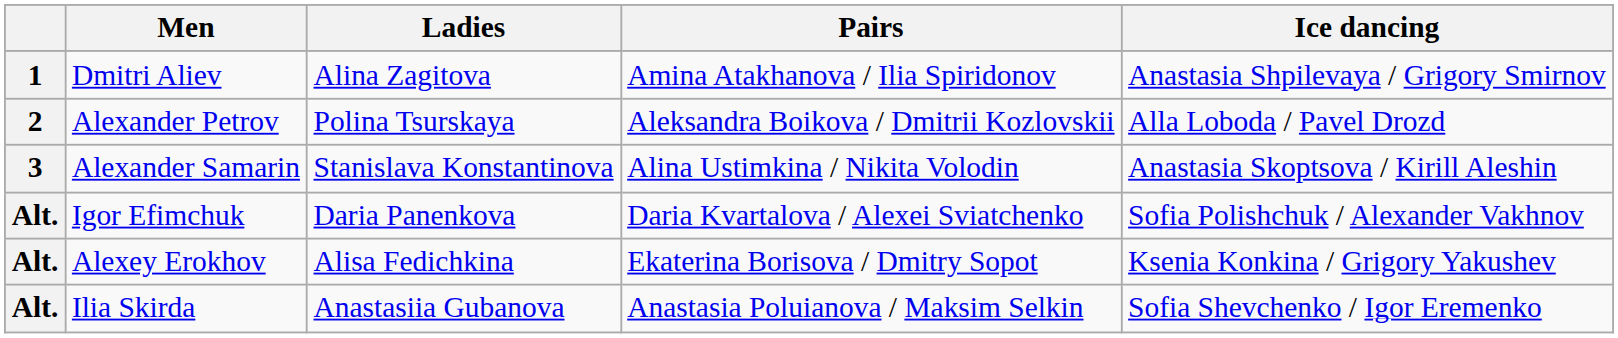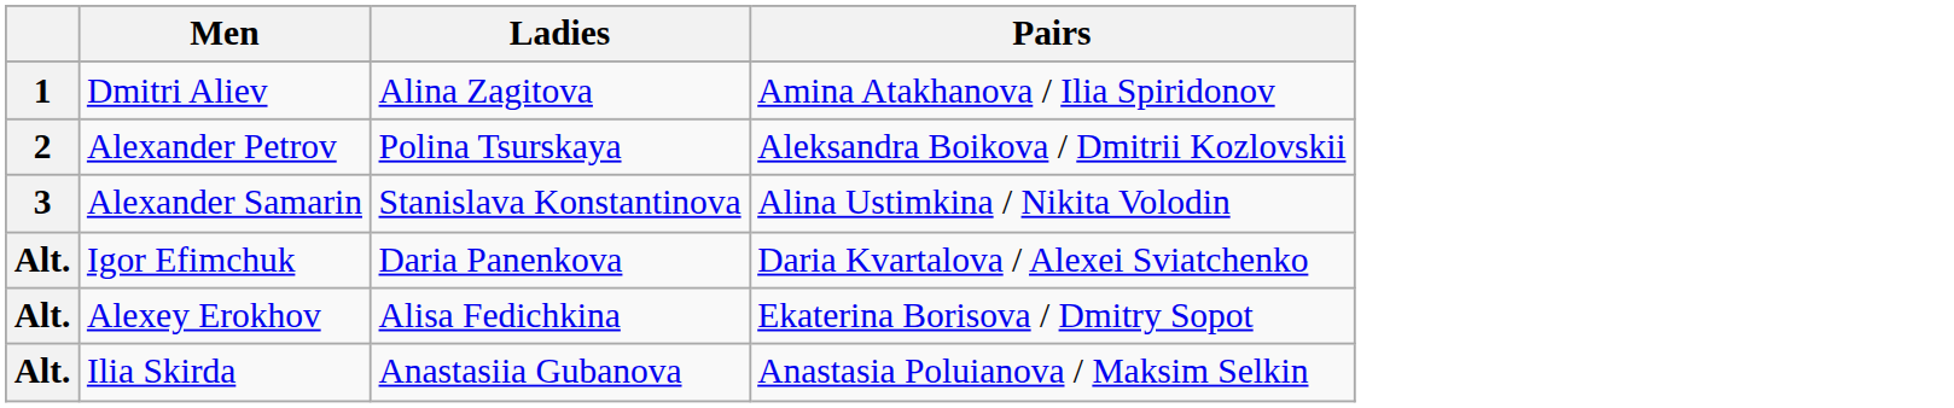 <table class="wikitable">
 <tr>
 <th></th>
 <th>Men</th>
 <th>Ladies</th>
 <th>Pairs</th>
-<th>Ice dancing</th>
 </tr>
 <tr>
 <th>1</th>
 <td><a href='#'>Dmitri Aliev</a></td>
 <td><a href='#'>Alina Zagitova</a></td>
 <td><a href='#'>Amina Atakhanova</a> / <a href='#'>Ilia Spiridonov</a></td>
-<td><a href='#'>Anastasia Shpilevaya</a> / <a href='#'>Grigory Smirnov</a></td>
 </tr>
 <tr>
 <th>2</th>
 <td><a href='#'>Alexander Petrov</a></td>
 <td><a href='#'>Polina Tsurskaya</a></td>
 <td><a href='#'>Aleksandra Boikova</a> / <a href='#'>Dmitrii Kozlovskii</a></td>
-<td><a href='#'>Alla Loboda</a> / <a href='#'>Pavel Drozd</a></td>
 </tr>
 <tr>
 <th>3</th>
 <td><a href='#'>Alexander Samarin</a></td>
 <td><a href='#'>Stanislava Konstantinova</a></td>
 <td><a href='#'>Alina Ustimkina</a> / <a href='#'>Nikita Volodin</a></td>
-<td><a href='#'>Anastasia Skoptsova</a> / <a href='#'>Kirill Aleshin</a></td>
 </tr>
 <tr>
 <th>Alt.</th>
 <td><a href='#'>Igor Efimchuk</a></td>
 <td><a href='#'>Daria Panenkova</a></td>
 <td><a href='#'>Daria Kvartalova</a> / <a href='#'>Alexei Sviatchenko</a></td>
-<td><a href='#'>Sofia Polishchuk</a> / <a href='#'>Alexander Vakhnov</a></td>
 </tr>
 <tr>
 <th>Alt.</th>
 <td><a href='#'>Alexey Erokhov</a></td>
 <td><a href='#'>Alisa Fedichkina</a></td>
 <td><a href='#'>Ekaterina Borisova</a> / <a href='#'>Dmitry Sopot</a></td>
-<td><a href='#'>Ksenia Konkina</a> / <a href='#'>Grigory Yakushev</a></td>
 </tr>
 <tr>
 <th>Alt.</th>
 <td><a href='#'>Ilia Skirda</a></td>
 <td><a href='#'>Anastasiia Gubanova</a></td>
 <td><a href='#'>Anastasia Poluianova</a> / <a href='#'>Maksim Selkin</a></td>
-<td><a href='#'>Sofia Shevchenko</a> / <a href='#'>Igor Eremenko</a></td>
 </tr>
 </table>
